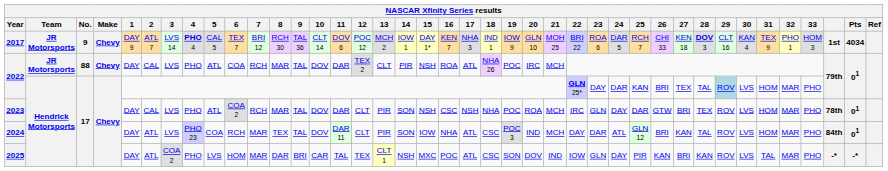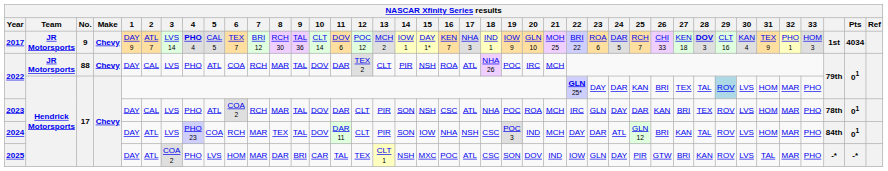 <table class="wikitable" style="text-align:center; font-size:75%">
 <tr>
 <th colspan=42><a href='#'>NASCAR Xfinity Series</a> results</th>
 </tr>
 <tr>
 <th>Year</th>
 <th>Team</th>
 <th>No.</th>
 <th>Make</th>
 <th>1</th>
 <th>2</th>
 <th>3</th>
 <th>4</th>
 <th>5</th>
 <th>6</th>
 <th>7</th>
 <th>8</th>
 <th>9</th>
 <th>10</th>
 <th>11</th>
 <th>12</th>
 <th>13</th>
 <th>14</th>
 <th>15</th>
 <th>16</th>
 <th>17</th>
 <th>18</th>
 <th>19</th>
 <th>20</th>
 <th>21</th>
 <th>22</th>
 <th>23</th>
 <th>24</th>
 <th>25</th>
 <th>26</th>
 <th>27</th>
 <th>28</th>
 <th>29</th>
 <th>30</th>
 <th>31</th>
 <th>32</th>
 <th>33</th>
 <th></th>
 <th>Pts</th>
 <th>Ref</th>
 </tr>
 <tr>
 <th><a href='#'>2017</a></th>
 <th><a href='#'>JR Motorsports</a></th>
 <th>9</th>
 <th><a href='#'>Chevy</a></th>
 <td style="background:#FFDF9F;"><a href='#'>DAY</a><br><small>9</small></td>
 <td style="background:#FFDF9F;"><a href='#'>ATL</a><br><small>7</small></td>
 <td style="background:#DFFFDF;"><a href='#'>LVS</a><br><small>14</small></td>
 <td style="background:#DFDFDF;"><strong><a href='#'>PHO</a></strong><br><small>4</small></td>
 <td style="background:#DFDFDF;"><a href='#'>CAL</a><br><small>5</small></td>
 <td style="background:#FFDF9F;"><a href='#'>TEX</a><br><small>7</small></td>
 <td style="background:#DFFFDF;"><a href='#'>BRI</a><br><small>12</small></td>
 <td style="background:#EFCFFF;"><a href='#'>RCH</a><br><small>30</small></td>
 <td style="background:#EFCFFF;"><a href='#'>TAL</a><br><small>36</small></td>
 <td style="background:#DFFFDF;"><a href='#'>CLT</a><br><small>14</small></td>
 <td style="background:#FFDF9F;"><a href='#'>DOV</a><br><small>6</small></td>
 <td style="background:#DFFFDF;"><a href='#'>POC</a><br><small>12</small></td>
 <td style="background:#DFDFDF;"><a href='#'>MCH</a><br><small>2</small></td>
 <td style="background:#FFFFBF;"><a href='#'>IOW</a><br><small>1</small></td>
 <td style="background:#FFFFBF;"><a href='#'>DAY</a><br><small>1*</small></td>
 <td style="background:#FFDF9F;"><a href='#'>KEN</a><br><small>7</small></td>
 <td style="background:#DFDFDF;"><a href='#'>NHA</a><br><small>3</small></td>
 <td style="background:#FFFFBF;"><a href='#'>IND</a><br><small>1</small></td>
 <td style="background:#FFDF9F;"><a href='#'>IOW</a><br><small>9</small></td>
 <td style="background:#FFDF9F;"><a href='#'>GLN</a><br><small>10</small></td>
 <td style="background:#EFCFFF;"><a href='#'>MOH</a><br><small>25</small></td>
 <td style="background:#CFCFFF;"><a href='#'>BRI</a><br><small>22</small></td>
 <td style="background:#FFDF9F;"><a href='#'>ROA</a><br><small>6</small></td>
 <td style="background:#DFDFDF;"><a href='#'>DAR</a><br><small>5</small></td>
 <td style="background:#FFDF9F;"><a href='#'>RCH</a><br><small>7</small></td>
 <td style="background:#EFCFFF;"><a href='#'>CHI</a><br><small>33</small></td>
 <td style="background:#DFFFDF;"><a href='#'>KEN</a><br><small>18</small></td>
 <td style="background:#DFDFDF;"><strong><a href='#'>DOV</a></strong><br><small>3</small></td>
 <td style="background:#DFFFDF;"><a href='#'>CLT</a><br><small>16</small></td>
 <td style="background:#DFDFDF;"><a href='#'>KAN</a><br><small>4</small></td>
 <td style="background:#FFDF9F;"><a href='#'>TEX</a><br><small>9</small></td>
 <td style="background:#FFFFBF;"><a href='#'>PHO</a><br><small>1</small></td>
 <td style="background:#DFDFDF;"><a href='#'>HOM</a><br><small>3</small></td>
 <th>1st</th>
 <th>4034</th>
 <th></th>
 </tr>
 <tr>
 <th rowspan=2><a href='#'>2022</a></th>
 <th><a href='#'>JR Motorsports</a></th>
 <th>88</th>
 <th><a href='#'>Chevy</a></th>
 <td><a href='#'>DAY</a></td>
 <td><a href='#'>CAL</a></td>
 <td><a href='#'>LVS</a></td>
 <td><a href='#'>PHO</a></td>
 <td><a href='#'>ATL</a></td>
 <td><a href='#'>COA</a></td>
 <td><a href='#'>RCH</a></td>
 <td><a href='#'>MAR</a></td>
 <td><a href='#'>TAL</a></td>
 <td><a href='#'>DOV</a></td>
 <td><a href='#'>DAR</a></td>
 <td style="background:#DFDFDF;"><a href='#'>TEX</a><br><small>2</small></td>
 <td><a href='#'>CLT</a></td>
 <td><a href='#'>PIR</a></td>
 <td><a href='#'>NSH</a></td>
 <td><a href='#'>ROA</a></td>
 <td><a href='#'>ATL</a></td>
 <td style="background:#EFCFFF;"><a href='#'>NHA</a><br><small>26</small></td>
 <td><a href='#'>POC</a></td>
 <td><a href='#'>IRC</a></td>
 <td><a href='#'>MCH</a></td>
 <td colspan=12></td>
 <th rowspan=2>79th</th>
 <th rowspan=2>0<sup>1</sup></th>
 <th rowspan=2></th>
 </tr>
 <tr>
 <th rowspan=4><a href='#'>Hendrick Motorsports</a></th>
 <th rowspan=4>17</th>
 <th rowspan=4><a href='#'>Chevy</a></th>
 <td colspan=21></td>
 <td style="background:#CFCFFF;"><strong><a href='#'>GLN</a></strong><br><small>25*</small></td>
 <td><a href='#'>DAY</a></td>
 <td><a href='#'>DAR</a></td>
 <td><a href='#'>KAN</a></td>
 <td><a href='#'>BRI</a></td>
 <td><a href='#'>TEX</a></td>
 <td><a href='#'>TAL</a></td>
 <td style="background: lightblue;"><a href='#'>ROV</a></td>
 <td><a href='#'>LVS</a></td>
 <td><a href='#'>HOM</a></td>
 <td><a href='#'>MAR</a></td>
 <td><a href='#'>PHO</a></td>
 </tr>
 <tr>
 <th><a href='#'>2023</a></th>
 <td><a href='#'>DAY</a></td>
 <td><a href='#'>CAL</a></td>
 <td><a href='#'>LVS</a></td>
 <td><a href='#'>PHO</a></td>
 <td><a href='#'>ATL</a></td>
 <td style="background:#DFDFDF;"><a href='#'>COA</a><br><small>2</small></td>
 <td><a href='#'>RCH</a></td>
 <td><a href='#'>MAR</a></td>
 <td><a href='#'>TAL</a></td>
 <td><a href='#'>DOV</a></td>
 <td><a href='#'>DAR</a></td>
 <td><a href='#'>CLT</a></td>
 <td><a href='#'>PIR</a></td>
 <td><a href='#'>SON</a></td>
 <td><a href='#'>NSH</a></td>
 <td><a href='#'>CSC</a></td>
-<td><a href='#'>NSH</a></td>
+<td><a href='#'>ATL</a></td>
 <td><a href='#'>NHA</a></td>
 <td><a href='#'>POC</a></td>
 <td><a href='#'>ROA</a></td>
 <td><a href='#'>MCH</a></td>
 <td><a href='#'>IRC</a></td>
 <td><a href='#'>GLN</a></td>
 <td><a href='#'>DAY</a></td>
 <td><a href='#'>DAR</a></td>
-<td><a href='#'>GTW</a></td>
+<td><a href='#'>KAN</a></td>
 <td><a href='#'>BRI</a></td>
 <td><a href='#'>TEX</a></td>
 <td><a href='#'>ROV</a></td>
 <td><a href='#'>LVS</a></td>
 <td><a href='#'>HOM</a></td>
 <td><a href='#'>MAR</a></td>
 <td><a href='#'>PHO</a></td>
 <th>78th</th>
 <th>0<sup>1</sup></th>
 <th></th>
 </tr>
 <tr>
 <th><a href='#'>2024</a></th>
 <td><a href='#'>DAY</a></td>
 <td><a href='#'>ATL</a></td>
 <td><a href='#'>LVS</a></td>
 <td style="background:#CFCFFF;"><a href='#'>PHO</a><br><small>23</small></td>
 <td><a href='#'>COA</a></td>
 <td><a href='#'>RCH</a></td>
 <td><a href='#'>MAR</a></td>
 <td><a href='#'>TEX</a></td>
 <td><a href='#'>TAL</a></td>
 <td><a href='#'>DOV</a></td>
 <td style="background:#DFFFDF;"><a href='#'>DAR</a><br><small>11</small></td>
 <td><a href='#'>CLT</a></td>
 <td><a href='#'>PIR</a></td>
 <td><a href='#'>SON</a></td>
 <td><a href='#'>IOW</a></td>
 <td><a href='#'>NHA</a></td>
-<td><a href='#'>ATL</a></td>
+<td><a href='#'>NSH</a></td>
 <td><a href='#'>CSC</a></td>
 <td style="background:#DFDFDF;"><a href='#'>POC</a><br><small>3</small></td>
 <td><a href='#'>IND</a></td>
 <td><a href='#'>MCH</a></td>
 <td><a href='#'>DAY</a></td>
 <td><a href='#'>DAR</a></td>
 <td><a href='#'>ATL</a></td>
 <td style="background:#DFFFDF;"><a href='#'>GLN</a><br><small>12</small></td>
 <td><a href='#'>BRI</a></td>
 <td><a href='#'>KAN</a></td>
 <td><a href='#'>TAL</a></td>
 <td><a href='#'>ROV</a></td>
 <td><a href='#'>LVS</a></td>
 <td><a href='#'>HOM</a></td>
 <td><a href='#'>MAR</a></td>
 <td><a href='#'>PHO</a></td>
 <th>84th</th>
 <th>0<sup>1</sup></th>
 <th></th>
 </tr>
 <tr>
 <th><a href='#'>2025</a></th>
 <td><a href='#'>DAY</a></td>
 <td><a href='#'>ATL</a></td>
 <td style="background:#DFDFDF;"><a href='#'>COA</a><br><small>2</small></td>
 <td><a href='#'>PHO</a></td>
 <td><a href='#'>LVS</a></td>
 <td><a href='#'>HOM</a></td>
 <td><a href='#'>MAR</a></td>
 <td><a href='#'>DAR</a></td>
 <td><a href='#'>BRI</a></td>
 <td><a href='#'>CAR</a></td>
 <td><a href='#'>TAL</a></td>
 <td><a href='#'>TEX</a></td>
 <td style="background:#FFFFBF;"><a href='#'>CLT</a><br><small>1</small></td>
 <td><a href='#'>NSH</a></td>
 <td><a href='#'>MXC</a></td>
 <td><a href='#'>POC</a></td>
 <td><a href='#'>ATL</a></td>
 <td><a href='#'>CSC</a></td>
 <td><a href='#'>SON</a></td>
 <td><a href='#'>DOV</a></td>
 <td><a href='#'>IND</a></td>
 <td><a href='#'>IOW</a></td>
 <td><a href='#'>GLN</a></td>
 <td><a href='#'>DAY</a></td>
 <td><a href='#'>PIR</a></td>
-<td><a href='#'>KAN</a></td>
+<td><a href='#'>GTW</a></td>
 <td><a href='#'>BRI</a></td>
 <td><a href='#'>KAN</a></td>
 <td><a href='#'>ROV</a></td>
 <td><a href='#'>LVS</a></td>
 <td><a href='#'>TAL</a></td>
 <td><a href='#'>MAR</a></td>
 <td><a href='#'>PHO</a></td>
 <th>-*</th>
 <th>-*</th>
 <th></th>
 </tr>
 </table>
